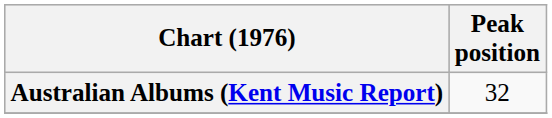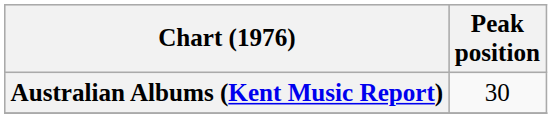 <table class="wikitable sortable plainrowheaders" style="text-align:center">
 <tr>
 <th scope="col">Chart (1976)</th>
 <th scope="col">Peak<br>position</th>
 </tr>
 <tr>
 <th scope="row">Australian Albums (<a href='#'>Kent Music Report</a>)</th>
-<td align="center">32</td>
+<td align="center">30</td>
 </tr>
 <tr>
 </tr>
 <tr>
 </tr>
 <tr>
 </tr>
 <tr>
 </tr>
 <tr>
 </tr>
 <tr>
 </tr>
 </table>
